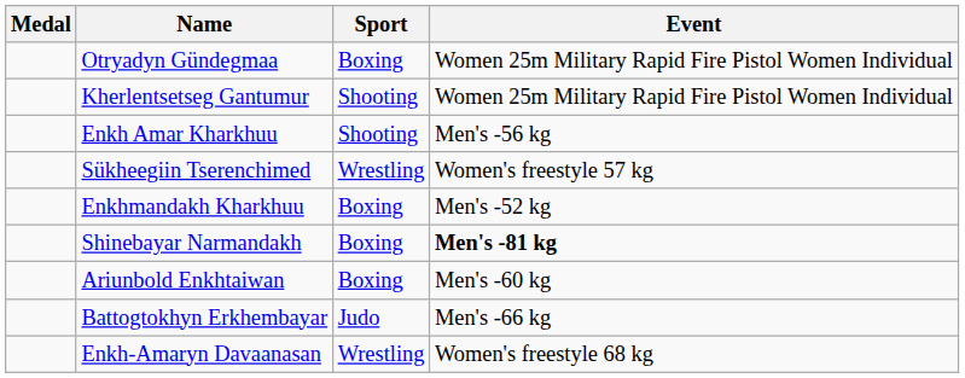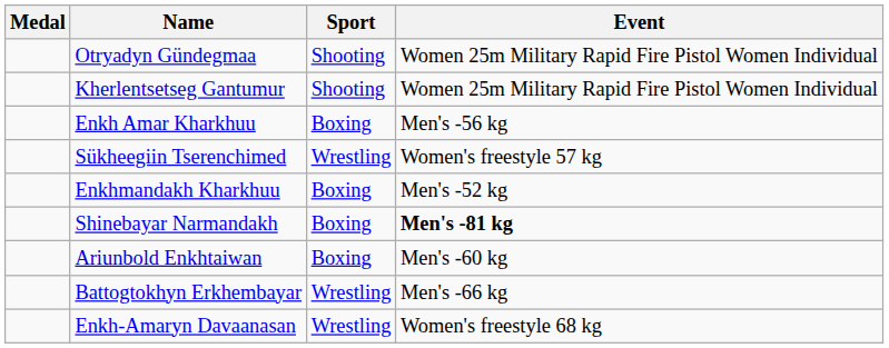 <table class="wikitable sortable" style="font-size: 95%;">
 <tr>
 <th>Medal</th>
 <th>Name</th>
 <th>Sport</th>
 <th>Event</th>
 </tr>
 <tr>
 <td></td>
 <td><a href='#'>Otryadyn Gündegmaa</a></td>
-<td><a href='#'>Boxing</a></td>
+<td><a href='#'>Shooting</a></td>
 <td>Women 25m Military Rapid Fire Pistol Women Individual</td>
 </tr>
 <tr>
 <td></td>
 <td><a href='#'>Kherlentsetseg Gantumur</a></td>
 <td><a href='#'>Shooting</a></td>
 <td>Women 25m Military Rapid Fire Pistol Women Individual</td>
 </tr>
 <tr>
 <td></td>
 <td><a href='#'>Enkh Amar Kharkhuu</a></td>
-<td><a href='#'>Shooting</a></td>
+<td><a href='#'>Boxing</a></td>
 <td>Men's -56 kg</td>
 </tr>
 <tr>
 <td></td>
 <td><a href='#'>Sükheegiin Tserenchimed</a></td>
 <td><a href='#'>Wrestling</a></td>
 <td>Women's freestyle 57 kg</td>
 </tr>
 <tr>
 <td></td>
 <td><a href='#'>Enkhmandakh Kharkhuu</a></td>
 <td><a href='#'>Boxing</a></td>
 <td>Men's -52 kg</td>
 </tr>
 <tr>
 <td></td>
 <td><a href='#'>Shinebayar Narmandakh</a></td>
 <td><a href='#'>Boxing</a></td>
 <td><strong>Men's -81 kg</strong></td>
 </tr>
 <tr>
 <td></td>
 <td><a href='#'>Ariunbold Enkhtaiwan</a></td>
 <td><a href='#'>Boxing</a></td>
 <td>Men's -60 kg</td>
 </tr>
 <tr>
 <td></td>
 <td><a href='#'>Battogtokhyn Erkhembayar</a></td>
-<td><a href='#'>Judo</a></td>
+<td><a href='#'>Wrestling</a></td>
 <td>Men's -66 kg</td>
 </tr>
 <tr>
 <td></td>
 <td><a href='#'>Enkh-Amaryn Davaanasan</a></td>
 <td><a href='#'>Wrestling</a></td>
 <td>Women's freestyle 68 kg</td>
 </tr>
 </table>
